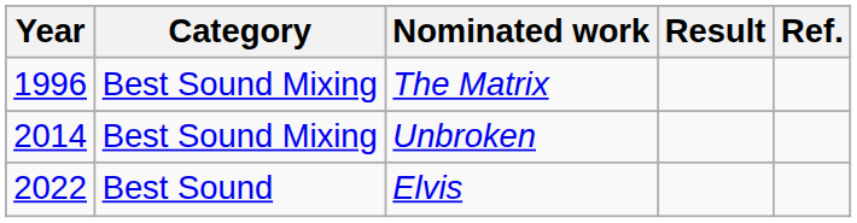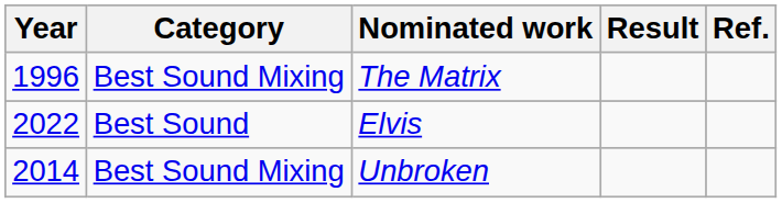 <table class="wikitable">
 <tr>
 <th>Year</th>
 <th>Category</th>
 <th>Nominated work</th>
 <th>Result</th>
 <th>Ref.</th>
 </tr>
 <tr>
 <td><a href='#'>1996</a></td>
 <td><a href='#'>Best Sound Mixing</a></td>
 <td><em><a href='#'>The Matrix</a></em></td>
 <td></td>
 <td></td>
 </tr>
 <tr>
+<td><a href='#'>2022</a></td>
+<td><a href='#'>Best Sound</a></td>
+<td><em><a href='#'>Elvis</a></em></td>
+<td></td>
+<td></td>
+</tr>
+<tr>
 <td><a href='#'>2014</a></td>
 <td><a href='#'>Best Sound Mixing</a></td>
 <td><em><a href='#'>Unbroken</a></em></td>
 <td></td>
 <td></td>
 </tr>
-<tr>
-<td><a href='#'>2022</a></td>
-<td><a href='#'>Best Sound</a></td>
-<td><em><a href='#'>Elvis</a></em></td>
-<td></td>
-<td></td>
-</tr>
 </table>
